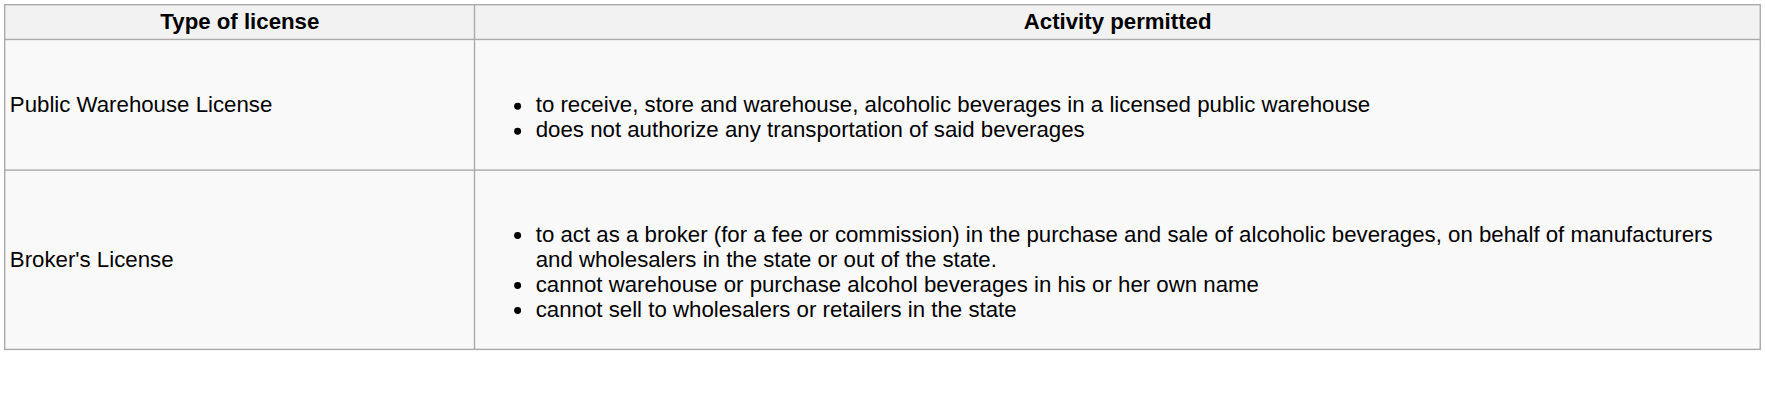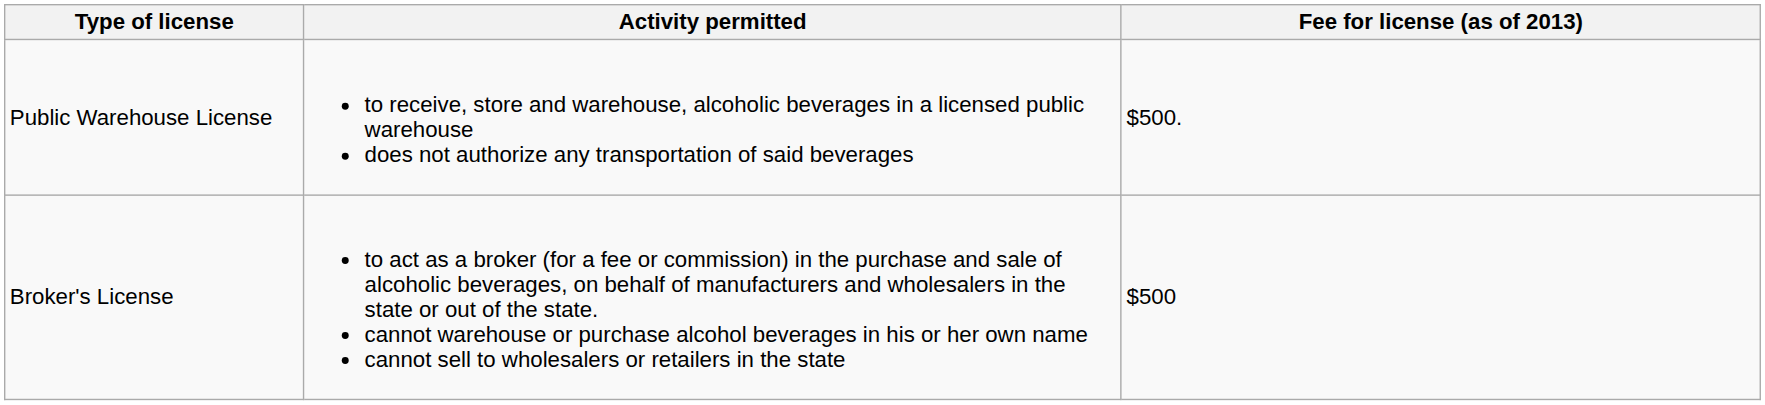 <table class="wikitable" style="width:100%">
 <tr>
 <th width="160">Type of license</th>
 <th width="450">Activity permitted</th>
+<th width="350">Fee for license (as of 2013)</th>
 </tr>
 <tr>
 <td>Public Warehouse License</td>
 <td><br><ul><li>to receive, store and warehouse, alcoholic beverages in a licensed public warehouse</li><li>does not authorize any transportation of said beverages</li></ul></td>
+<td>$500.</td>
 </tr>
 <tr>
 <td>Broker's License</td>
 <td><br><ul><li>to act as a broker (for a fee or commission) in the purchase and sale of alcoholic beverages, on behalf of manufacturers and wholesalers in the state or out of the state.</li><li>cannot warehouse or purchase alcohol beverages in his or her own name</li><li>cannot sell to wholesalers or retailers in the state</li></ul></td>
+<td>$500</td>
 </tr>
 </table>
